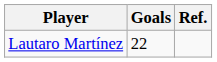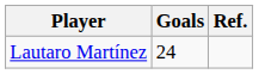 <table class="wikitable">
 <tr>
 <th>Player</th>
 <th>Goals</th>
 <th>Ref.</th>
 </tr>
 <tr>
 <td> <a href='#'>Lautaro Martínez</a></td>
-<td>22</td>
+<td>24</td>
 <td></td>
 </tr>
 </table>
